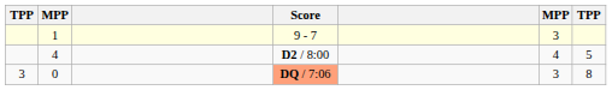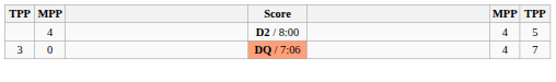 <table class="wikitable" style="text-align: center;" |>
 <tr>
 <th width="35">TPP</th>
 <th width="35">MPP</th>
 <th width="250"></th>
 <th width="75">Score</th>
 <th width="250"></th>
 <th width="35">MPP</th>
 <th width="35">TPP</th>
-</tr>
-<tr bgcolor=lightyellow>
-<td></td>
-<td>1</td>
-<td style="text-align:left;"><strong></strong></td>
-<td>9 - 7</td>
-<td style="text-align:left;"></td>
-<td>3</td>
-<td></td>
 </tr>
 <tr>
 <td></td>
 <td>4</td>
 <td style="text-align:left;"></td>
 <td><strong>D2</strong> / 8:00</td>
 <td style="text-align:left;"></td>
 <td>4</td>
 <td>5</td>
 </tr>
 <tr>
 <td>3</td>
 <td>0</td>
 <td style="text-align:left;"><strong></strong></td>
 <td style="background: lightsalmon;"><strong>DQ</strong> / 7:06</td>
 <td style="text-align:left;"></td>
-<td>3</td>
-<td>8</td>
+<td>4</td>
+<td>7</td>
 </tr>
 </table>
